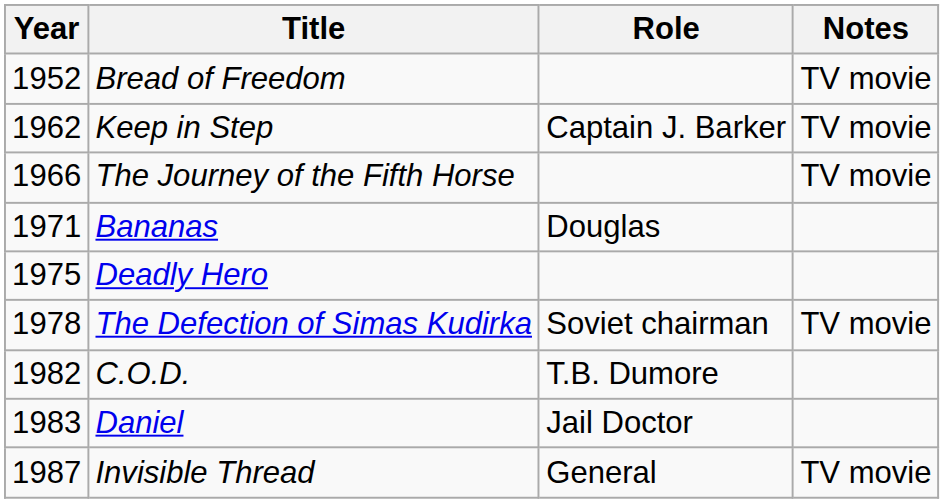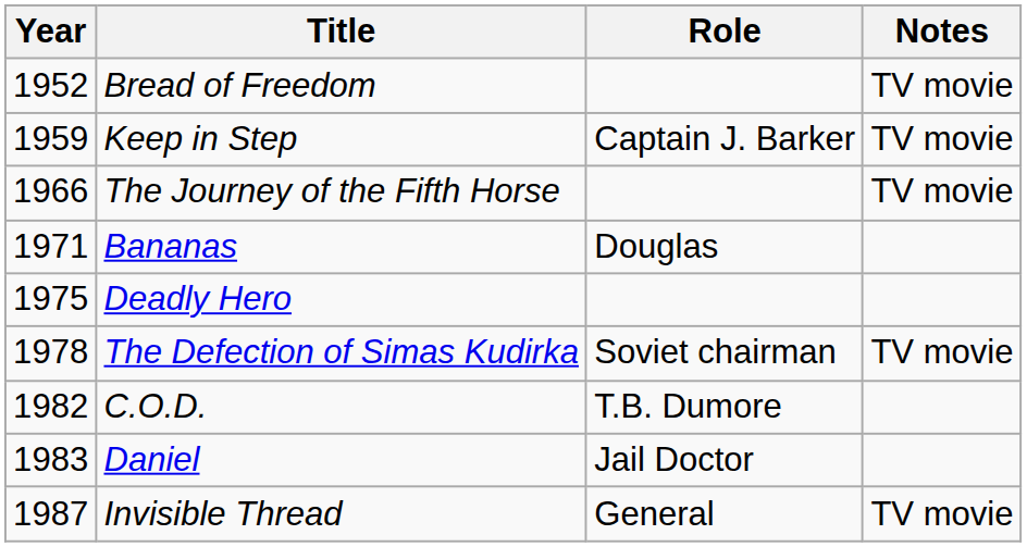 <table class="wikitable">
 <tr>
 <th>Year</th>
 <th>Title</th>
 <th>Role</th>
 <th>Notes</th>
 </tr>
 <tr>
 <td>1952</td>
 <td><em>Bread of Freedom</em></td>
 <td></td>
 <td>TV movie</td>
 </tr>
 <tr>
-<td>1962</td>
+<td>1959</td>
 <td><em>Keep in Step</em></td>
 <td>Captain J. Barker</td>
 <td>TV movie</td>
 </tr>
 <tr>
 <td>1966</td>
 <td><em>The Journey of the Fifth Horse</em></td>
 <td></td>
 <td>TV movie</td>
 </tr>
 <tr>
 <td>1971</td>
 <td><em><a href='#'>Bananas</a></em></td>
 <td>Douglas</td>
 <td></td>
 </tr>
 <tr>
 <td>1975</td>
 <td><em><a href='#'>Deadly Hero</a></em></td>
 <td></td>
 <td></td>
 </tr>
 <tr>
 <td>1978</td>
 <td><em><a href='#'>The Defection of Simas Kudirka</a></em></td>
 <td>Soviet chairman</td>
 <td>TV movie</td>
 </tr>
 <tr>
 <td>1982</td>
 <td><em>C.O.D.</em></td>
 <td>T.B. Dumore</td>
 <td></td>
 </tr>
 <tr>
 <td>1983</td>
 <td><em><a href='#'>Daniel</a></em></td>
 <td>Jail Doctor</td>
 <td></td>
 </tr>
 <tr>
 <td>1987</td>
 <td><em>Invisible Thread</em></td>
 <td>General</td>
 <td>TV movie</td>
 </tr>
 </table>
